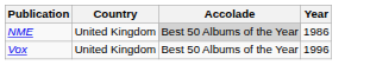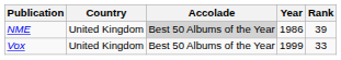 <table class="wikitable">
 <tr>
 <th>Publication</th>
 <th>Country</th>
 <th>Accolade</th>
 <th>Year</th>
+<th>Rank</th>
 </tr>
 <tr>
 <td><em><a href='#'>NME</a></em></td>
 <td>United Kingdom</td>
 <td style="background: lightgrey;">Best 50 Albums of the Year</td>
 <td>1986</td>
+<td align="center">39</td>
 </tr>
 <tr>
 <td><em><a href='#'>Vox</a></em></td>
 <td>United Kingdom</td>
 <td>Best 50 Albums of the Year</td>
-<td>1996</td>
+<td>1999</td>
+<td align="center">33</td>
 </tr>
 </table>
